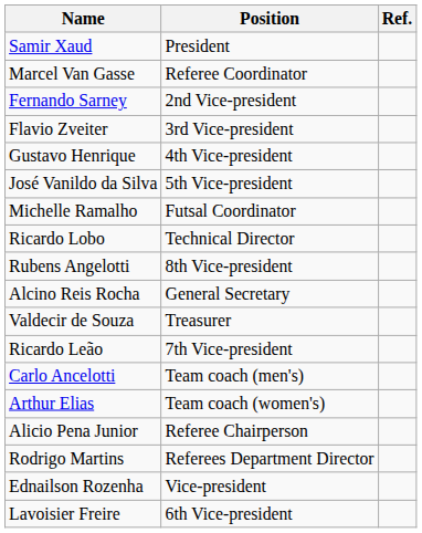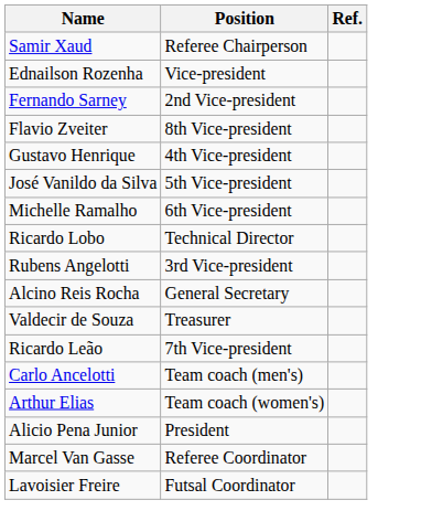 <table class="wikitable">
 <tr>
 <th>Name</th>
 <th>Position</th>
 <th>Ref.</th>
 </tr>
 <tr>
 <td> <a href='#'>Samir Xaud</a></td>
-<td>President</td>
+<td>Referee Chairperson</td>
 <td></td>
 </tr>
 <tr>
-<td> Marcel Van Gasse</td>
-<td>Referee Coordinator</td>
+<td> Ednailson Rozenha</td>
+<td>Vice-president</td>
 <td></td>
 </tr>
 <tr>
 <td> <a href='#'>Fernando Sarney</a></td>
 <td>2nd Vice-president</td>
 <td></td>
 </tr>
 <tr>
 <td> Flavio Zveiter</td>
-<td>3rd Vice-president</td>
+<td>8th Vice-president</td>
 <td></td>
 </tr>
 <tr>
 <td> Gustavo Henrique</td>
 <td>4th Vice-president</td>
 <td></td>
 </tr>
 <tr>
 <td> José Vanildo da Silva</td>
 <td>5th Vice-president</td>
 <td></td>
 </tr>
 <tr>
 <td> Michelle Ramalho</td>
-<td>Futsal Coordinator</td>
+<td>6th Vice-president</td>
 <td></td>
 </tr>
 <tr>
 <td> Ricardo Lobo</td>
 <td>Technical Director</td>
 <td></td>
 </tr>
 <tr>
 <td> Rubens Angelotti</td>
-<td>8th Vice-president</td>
+<td>3rd Vice-president</td>
 <td></td>
 </tr>
 <tr>
 <td> Alcino Reis Rocha</td>
 <td>General Secretary</td>
 <td></td>
 </tr>
 <tr>
 <td> Valdecir de Souza</td>
 <td>Treasurer</td>
 <td></td>
 </tr>
 <tr>
 <td> Ricardo Leão</td>
 <td>7th Vice-president</td>
 <td></td>
 </tr>
 <tr>
 <td> <a href='#'>Carlo Ancelotti</a></td>
 <td>Team coach (men's)</td>
 <td></td>
 </tr>
 <tr>
 <td> <a href='#'>Arthur Elias</a></td>
 <td>Team coach (women's)</td>
 <td></td>
 </tr>
 <tr>
 <td> Alicio Pena Junior</td>
-<td>Referee Chairperson</td>
+<td>President</td>
 <td></td>
 </tr>
 <tr>
-<td> Rodrigo Martins</td>
-<td>Referees Department Director</td>
-<td></td>
-</tr>
-<tr>
-<td> Ednailson Rozenha</td>
-<td>Vice-president</td>
+<td> Marcel Van Gasse</td>
+<td>Referee Coordinator</td>
 <td></td>
 </tr>
 <tr>
 <td> Lavoisier Freire</td>
-<td>6th Vice-president</td>
+<td>Futsal Coordinator</td>
 <td></td>
 </tr>
 </table>
